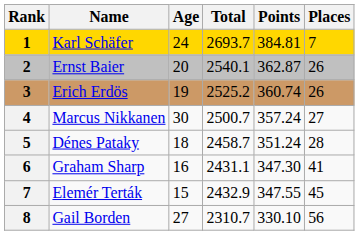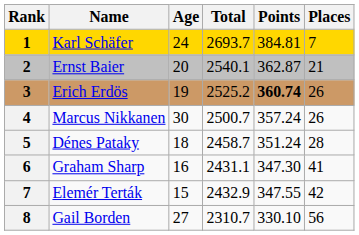 <table class="wikitable">
 <tr>
 <th>Rank</th>
 <th>Name</th>
 <th>Age</th>
 <th>Total</th>
 <th>Points</th>
 <th>Places</th>
 </tr>
 <tr bgcolor=gold>
 <td align=center><strong>1</strong></td>
 <td> <a href='#'>Karl Schäfer</a></td>
 <td>24</td>
 <td>2693.7</td>
 <td>384.81</td>
 <td>7</td>
 </tr>
 <tr bgcolor=silver>
 <td align=center><strong>2</strong></td>
 <td> <a href='#'>Ernst Baier</a></td>
 <td>20</td>
 <td>2540.1</td>
 <td>362.87</td>
-<td>26</td>
+<td>21</td>
 </tr>
 <tr bgcolor=cc9966>
 <td align=center><strong>3</strong></td>
 <td> <a href='#'>Erich Erdös</a></td>
 <td>19</td>
 <td>2525.2</td>
-<td>360.74</td>
+<td><strong>360.74</strong></td>
 <td>26</td>
 </tr>
 <tr>
 <th>4</th>
 <td> <a href='#'>Marcus Nikkanen</a></td>
 <td>30</td>
 <td>2500.7</td>
 <td>357.24</td>
-<td>27</td>
+<td>26</td>
 </tr>
 <tr>
 <th>5</th>
 <td> <a href='#'>Dénes Pataky</a></td>
 <td>18</td>
 <td>2458.7</td>
 <td>351.24</td>
 <td>28</td>
 </tr>
 <tr>
 <th>6</th>
 <td> <a href='#'>Graham Sharp</a></td>
 <td>16</td>
 <td>2431.1</td>
 <td>347.30</td>
 <td>41</td>
 </tr>
 <tr>
 <th>7</th>
 <td> <a href='#'>Elemér Terták</a></td>
 <td>15</td>
 <td>2432.9</td>
 <td>347.55</td>
-<td>45</td>
+<td>42</td>
 </tr>
 <tr>
 <th>8</th>
 <td> <a href='#'>Gail Borden</a></td>
 <td>27</td>
 <td>2310.7</td>
 <td>330.10</td>
 <td>56</td>
 </tr>
 </table>
